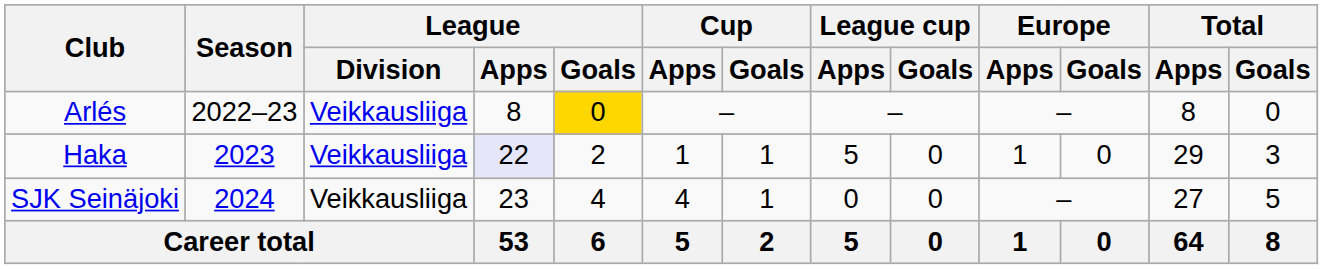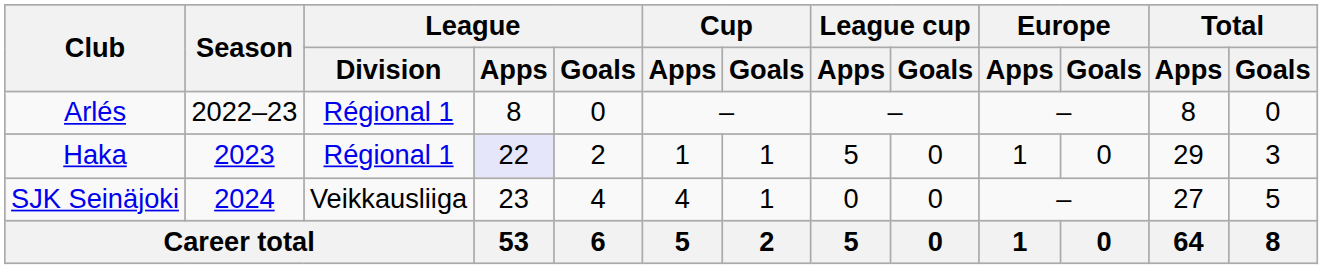 <table class="wikitable" style="text-align:center">
 <tr>
 <th rowspan="2">Club</th>
 <th rowspan="2">Season</th>
 <th colspan="3">League</th>
 <th colspan="2">Cup</th>
 <th colspan="2">League cup</th>
 <th colspan="2">Europe</th>
 <th colspan="2">Total</th>
 </tr>
 <tr>
 <th>Division</th>
 <th>Apps</th>
 <th>Goals</th>
 <th>Apps</th>
 <th>Goals</th>
 <th>Apps</th>
 <th>Goals</th>
 <th>Apps</th>
 <th>Goals</th>
 <th>Apps</th>
 <th>Goals</th>
 </tr>
 <tr>
 <td><a href='#'>Arlés</a></td>
 <td>2022–23</td>
-<td><a href='#'>Veikkausliiga</a></td>
+<td><a href='#'>Régional 1</a></td>
 <td>8</td>
-<td style="background: gold;">0</td>
+<td>0</td>
 <td colspan=2>–</td>
 <td colspan=2>–</td>
 <td colspan=2>–</td>
 <td>8</td>
 <td>0</td>
 </tr>
 <tr>
 <td><a href='#'>Haka</a></td>
 <td><a href='#'>2023</a></td>
-<td><a href='#'>Veikkausliiga</a></td>
+<td><a href='#'>Régional 1</a></td>
 <td style="background: lavender;">22</td>
 <td>2</td>
 <td>1</td>
 <td>1</td>
 <td>5</td>
 <td>0</td>
 <td>1</td>
 <td>0</td>
 <td>29</td>
 <td>3</td>
 </tr>
 <tr>
 <td><a href='#'>SJK Seinäjoki</a></td>
 <td><a href='#'>2024</a></td>
 <td>Veikkausliiga</td>
 <td>23</td>
 <td>4</td>
 <td>4</td>
 <td>1</td>
 <td>0</td>
 <td>0</td>
 <td colspan=2>–</td>
 <td>27</td>
 <td>5</td>
 </tr>
 <tr>
 <th colspan="3">Career total</th>
 <th>53</th>
 <th>6</th>
 <th>5</th>
 <th>2</th>
 <th>5</th>
 <th>0</th>
 <th>1</th>
 <th>0</th>
 <th>64</th>
 <th>8</th>
 </tr>
 </table>
